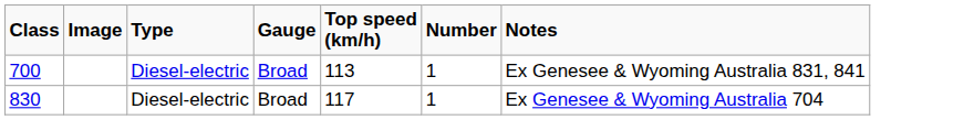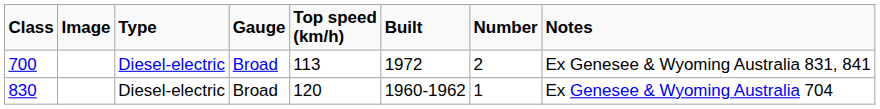 <table class="wikitable sortable">
 <tr style="background:#F9F9F9;">
 <td><strong>Class</strong></td>
 <td><strong>Image</strong></td>
 <td><strong>Type</strong></td>
 <td><strong>Gauge</strong></td>
 <td><strong>Top speed<br>(km/h)</strong></td>
+<td><strong>Built</strong></td>
 <td><strong>Number</strong></td>
 <td><strong>Notes</strong></td>
 </tr>
 <tr bgcolor="#FFFFFF">
 <td><a href='#'>700</a></td>
 <td></td>
 <td><a href='#'>Diesel-electric</a></td>
 <td><a href='#'>Broad</a></td>
 <td>113</td>
-<td>1</td>
+<td>1972</td>
+<td>2</td>
 <td>Ex Genesee & Wyoming Australia 831, 841</td>
 </tr>
 <tr bgcolor="#FFFFFF">
 <td><a href='#'>830</a></td>
 <td></td>
 <td>Diesel-electric</td>
 <td>Broad</td>
-<td>117</td>
+<td>120</td>
+<td>1960-1962</td>
 <td>1</td>
 <td>Ex <a href='#'>Genesee & Wyoming Australia</a> 704</td>
 </tr>
 </table>
